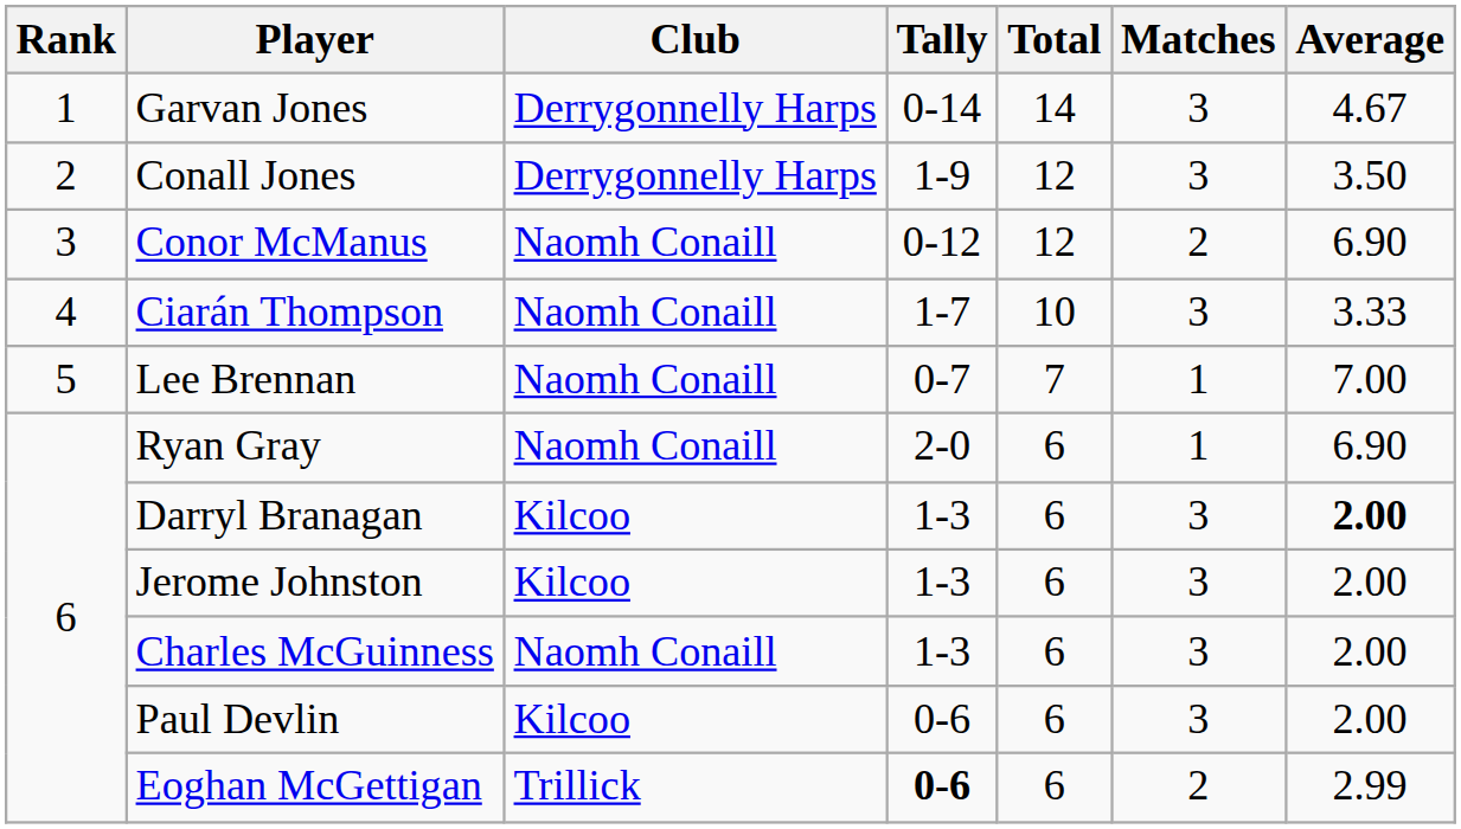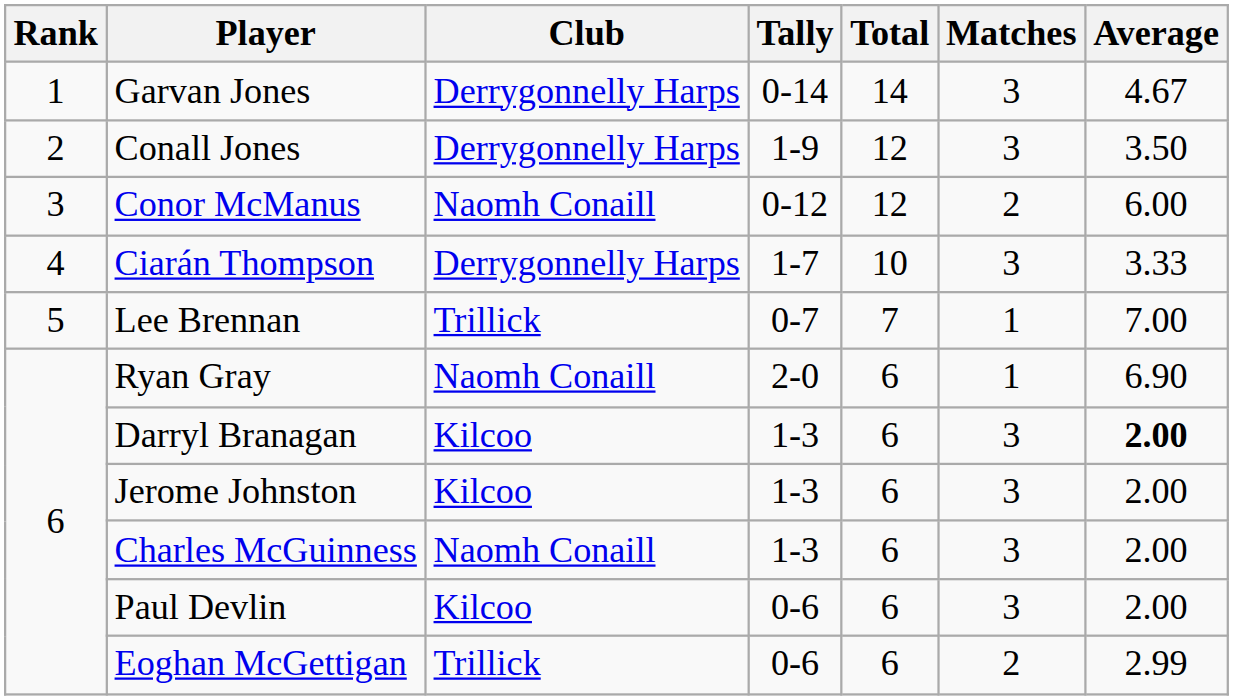 <table class="wikitable">
 <tr>
 <th>Rank</th>
 <th>Player</th>
 <th>Club</th>
 <th>Tally</th>
 <th>Total</th>
 <th>Matches</th>
 <th>Average</th>
 </tr>
 <tr>
 <td rowspan="1" style="text-align:center;">1</td>
 <td>Garvan Jones</td>
 <td><a href='#'>Derrygonnelly Harps</a></td>
 <td align=center>0-14</td>
 <td align=center>14</td>
 <td align=center>3</td>
 <td align=center>4.67</td>
 </tr>
 <tr>
 <td rowspan="1" style="text-align:center;">2</td>
 <td>Conall Jones</td>
 <td><a href='#'>Derrygonnelly Harps</a></td>
 <td align=center>1-9</td>
 <td align=center>12</td>
 <td align=center>3</td>
 <td align=center>3.50</td>
 </tr>
 <tr>
 <td rowspan="1" style="text-align:center;">3</td>
 <td><a href='#'>Conor McManus</a></td>
 <td><a href='#'>Naomh Conaill</a></td>
 <td align=center>0-12</td>
 <td align=center>12</td>
 <td align=center>2</td>
-<td align=center>6.90</td>
+<td align=center>6.00</td>
 </tr>
 <tr>
 <td rowspan="1" style="text-align:center;">4</td>
 <td><a href='#'>Ciarán Thompson</a></td>
-<td><a href='#'>Naomh Conaill</a></td>
+<td><a href='#'>Derrygonnelly Harps</a></td>
 <td align=center>1-7</td>
 <td align=center>10</td>
 <td align=center>3</td>
 <td align=center>3.33</td>
 </tr>
 <tr>
 <td rowspan="1" style="text-align:center;">5</td>
 <td>Lee Brennan</td>
-<td><a href='#'>Naomh Conaill</a></td>
+<td><a href='#'>Trillick</a></td>
 <td align=center>0-7</td>
 <td align=center>7</td>
 <td align=center>1</td>
 <td align=center>7.00</td>
 </tr>
 <tr>
 <td rowspan="6" style="text-align:center;">6</td>
 <td>Ryan Gray</td>
 <td><a href='#'>Naomh Conaill</a></td>
 <td align=center>2-0</td>
 <td align=center>6</td>
 <td align=center>1</td>
 <td align=center>6.90</td>
 </tr>
 <tr>
 <td>Darryl Branagan</td>
 <td><a href='#'>Kilcoo</a></td>
 <td align=center>1-3</td>
 <td align=center>6</td>
 <td align=center>3</td>
 <td align=center><strong>2.00</strong></td>
 </tr>
 <tr>
 <td>Jerome Johnston</td>
 <td><a href='#'>Kilcoo</a></td>
 <td align=center>1-3</td>
 <td align=center>6</td>
 <td align=center>3</td>
 <td align=center>2.00</td>
 </tr>
 <tr>
 <td><a href='#'>Charles McGuinness</a></td>
 <td><a href='#'>Naomh Conaill</a></td>
 <td align=center>1-3</td>
 <td align=center>6</td>
 <td align=center>3</td>
 <td align=center>2.00</td>
 </tr>
 <tr>
 <td>Paul Devlin</td>
 <td><a href='#'>Kilcoo</a></td>
 <td align=center>0-6</td>
 <td align=center>6</td>
 <td align=center>3</td>
 <td align=center>2.00</td>
 </tr>
 <tr>
 <td><a href='#'>Eoghan McGettigan</a></td>
 <td><a href='#'>Trillick</a></td>
-<td align=center><strong>0-6</strong></td>
+<td align=center>0-6</td>
 <td align=center>6</td>
 <td align=center>2</td>
 <td align=center>2.99</td>
 </tr>
 </table>
